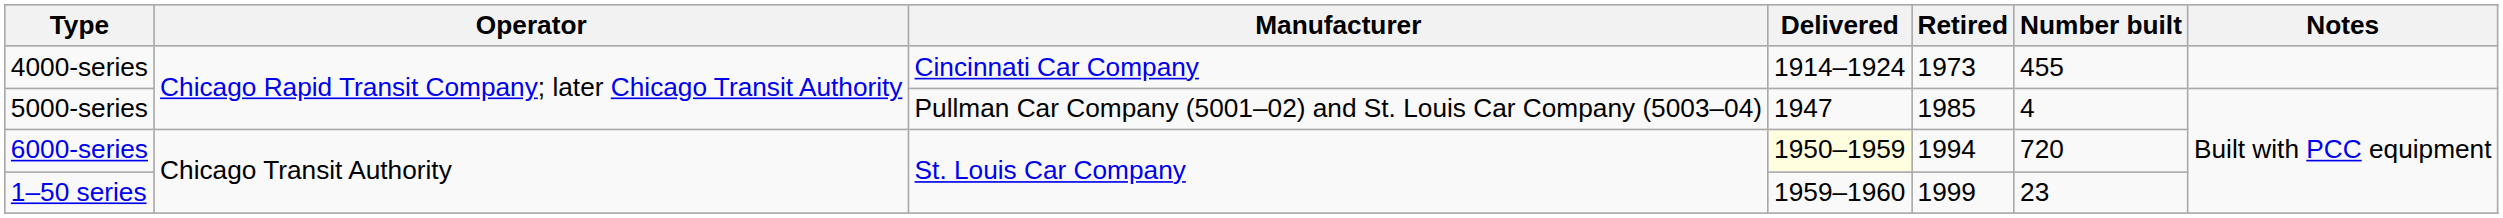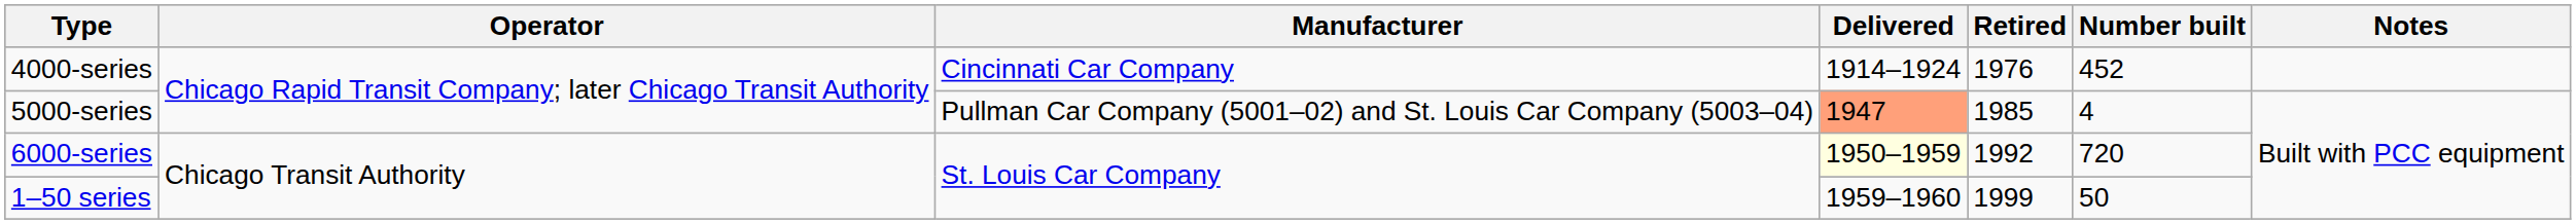 <table class="wikitable">
 <tr>
 <th>Type</th>
 <th>Operator</th>
 <th>Manufacturer</th>
 <th>Delivered</th>
 <th>Retired</th>
 <th>Number built</th>
 <th>Notes</th>
 </tr>
 <tr>
 <td>4000-series</td>
 <td rowspan="2"><a href='#'>Chicago Rapid Transit Company</a>; later <a href='#'>Chicago Transit Authority</a></td>
 <td><a href='#'>Cincinnati Car Company</a></td>
 <td>1914–1924</td>
-<td>1973</td>
-<td>455</td>
+<td>1976</td>
+<td>452</td>
 <td></td>
 </tr>
 <tr>
 <td>5000-series</td>
 <td>Pullman Car Company (5001–02) and St. Louis Car Company (5003–04)</td>
-<td>1947</td>
+<td style="background: lightsalmon;">1947</td>
 <td>1985</td>
 <td>4</td>
 <td rowspan="3">Built with <a href='#'>PCC</a> equipment</td>
 </tr>
 <tr>
 <td><a href='#'>6000-series</a></td>
 <td rowspan="2">Chicago Transit Authority</td>
 <td rowspan="2"><a href='#'>St. Louis Car Company</a></td>
 <td style="background: lightyellow;">1950–1959</td>
-<td>1994</td>
+<td>1992</td>
 <td>720</td>
 </tr>
 <tr>
 <td><a href='#'>1–50 series</a></td>
 <td>1959–1960</td>
 <td>1999</td>
-<td>23</td>
+<td>50</td>
 </tr>
 </table>
